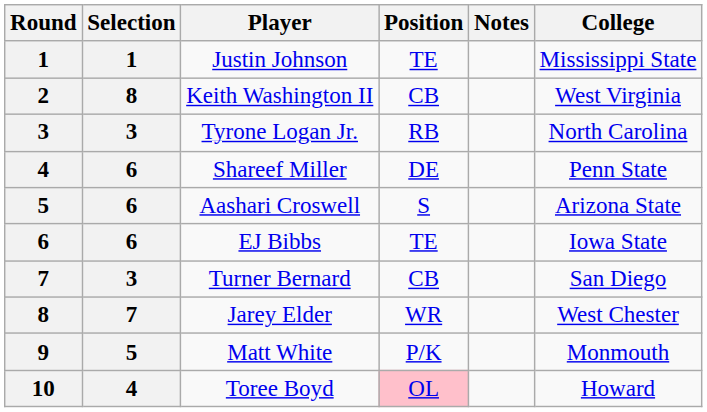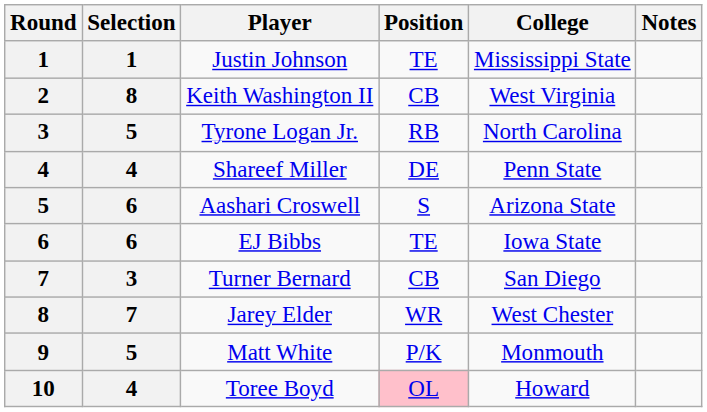 <table class="wikitable" style="text-align:center">
 <tr>
 <th>Round</th>
 <th>Selection</th>
 <th>Player</th>
 <th>Position</th>
+<th>College</th>
 <th>Notes</th>
-<th>College</th>
 </tr>
 <tr>
 <th>1</th>
 <th>1</th>
 <td><a href='#'>Justin Johnson</a></td>
 <td><a href='#'>TE</a></td>
+<td><a href='#'>Mississippi State</a></td>
 <td></td>
-<td><a href='#'>Mississippi State</a></td>
 </tr>
 <tr>
 <th>2</th>
 <th>8</th>
 <td><a href='#'>Keith Washington II</a></td>
 <td><a href='#'>CB</a></td>
+<td><a href='#'>West Virginia</a></td>
 <td></td>
-<td><a href='#'>West Virginia</a></td>
 </tr>
 <tr>
 <th>3</th>
-<th>3</th>
+<th>5</th>
 <td><a href='#'>Tyrone Logan Jr.</a></td>
 <td><a href='#'>RB</a></td>
+<td><a href='#'>North Carolina</a></td>
 <td></td>
-<td><a href='#'>North Carolina</a></td>
 </tr>
 <tr>
 <th>4</th>
-<th>6</th>
+<th>4</th>
 <td><a href='#'>Shareef Miller</a></td>
 <td><a href='#'>DE</a></td>
+<td><a href='#'>Penn State</a></td>
 <td></td>
-<td><a href='#'>Penn State</a></td>
 </tr>
 <tr>
 <th>5</th>
 <th>6</th>
 <td><a href='#'>Aashari Croswell</a></td>
 <td><a href='#'>S</a></td>
+<td><a href='#'>Arizona State</a></td>
 <td></td>
-<td><a href='#'>Arizona State</a></td>
 </tr>
 <tr>
 <th>6</th>
 <th>6</th>
 <td><a href='#'>EJ Bibbs</a></td>
 <td><a href='#'>TE</a></td>
+<td><a href='#'>Iowa State</a></td>
 <td></td>
-<td><a href='#'>Iowa State</a></td>
 </tr>
 <tr>
 <th>7</th>
 <th>3</th>
 <td><a href='#'>Turner Bernard</a></td>
 <td><a href='#'>CB</a></td>
+<td><a href='#'>San Diego</a></td>
 <td></td>
-<td><a href='#'>San Diego</a></td>
 </tr>
 <tr>
 <th>8</th>
 <th>7</th>
 <td><a href='#'>Jarey Elder</a></td>
 <td><a href='#'>WR</a></td>
+<td><a href='#'>West Chester</a></td>
 <td></td>
-<td><a href='#'>West Chester</a></td>
 </tr>
 <tr>
 <th>9</th>
 <th>5</th>
 <td><a href='#'>Matt White</a></td>
 <td><a href='#'>P/K</a></td>
+<td><a href='#'>Monmouth</a></td>
 <td></td>
-<td><a href='#'>Monmouth</a></td>
 </tr>
 <tr>
 <th>10</th>
 <th>4</th>
 <td><a href='#'>Toree Boyd</a></td>
 <td style="background: pink;"><a href='#'>OL</a></td>
+<td><a href='#'>Howard</a></td>
 <td></td>
-<td><a href='#'>Howard</a></td>
 </tr>
 </table>
